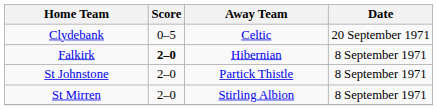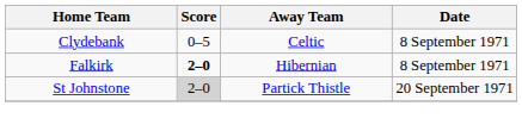 <table class="wikitable" style="text-align:center;">
 <tr>
 <th width=175>Home Team</th>
 <th width=20>Score</th>
 <th width=175>Away Team</th>
 <th width= 125>Date</th>
 </tr>
 <tr>
 <td><a href='#'>Clydebank</a></td>
 <td>0–5</td>
 <td><a href='#'>Celtic</a></td>
-<td>20 September 1971</td>
+<td>8 September 1971</td>
 </tr>
 <tr>
 <td><a href='#'>Falkirk</a></td>
 <td><strong>2–0</strong></td>
 <td><a href='#'>Hibernian</a></td>
 <td>8 September 1971</td>
 </tr>
 <tr>
 <td><a href='#'>St Johnstone</a></td>
-<td>2–0</td>
+<td style="background: lightgrey;">2–0</td>
 <td><a href='#'>Partick Thistle</a></td>
-<td>8 September 1971</td>
-</tr>
-<tr>
-<td><a href='#'>St Mirren</a></td>
-<td>2–0</td>
-<td><a href='#'>Stirling Albion</a></td>
-<td>8 September 1971</td>
+<td>20 September 1971</td>
 </tr>
 <tr>
 </tr>
 </table>
